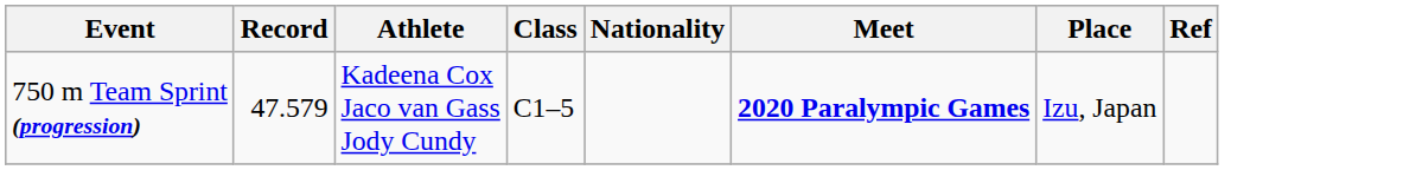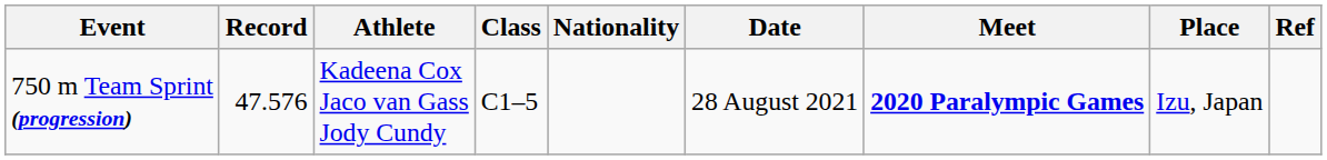 <table class="wikitable" style="font-size:95%">
 <tr>
 <th>Event</th>
 <th>Record</th>
 <th>Athlete</th>
 <th>Class</th>
 <th>Nationality</th>
+<th>Date</th>
 <th>Meet</th>
 <th>Place</th>
 <th>Ref</th>
 </tr>
 <tr>
 <td>750 m <a href='#'>Team Sprint</a><br><small><em> <strong>(<a href='#'>progression</a>)</strong> </em></small></td>
-<td align=right> 47.579</td>
+<td align=right> 47.576</td>
 <td><a href='#'>Kadeena Cox</a><br><a href='#'>Jaco van Gass</a><br><a href='#'>Jody Cundy</a></td>
 <td>C1–5</td>
 <td></td>
+<td>28 August 2021</td>
 <td><strong><a href='#'>2020 Paralympic Games</a></strong></td>
 <td><a href='#'>Izu</a>, Japan</td>
 <td></td>
 </tr>
 </table>
